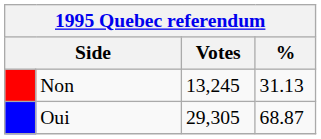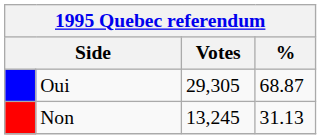 <table class="wikitable" style="font-size: 95%; clear:both">
 <tr style="background-color:#E9E9E9">
 <th colspan=4><a href='#'>1995 Quebec referendum</a></th>
 </tr>
 <tr style="background-color:#E9E9E9">
 <th colspan=2 style="width: 130px">Side</th>
 <th style="width: 50px">Votes</th>
 <th style="width: 40px">%</th>
 </tr>
 <tr>
+<td bgcolor="blue"></td>
+<td>Oui</td>
+<td>29,305</td>
+<td>68.87</td>
+</tr>
+<tr>
 <td bgcolor="red"></td>
 <td>Non</td>
 <td>13,245</td>
 <td>31.13</td>
 </tr>
 <tr>
-<td bgcolor="blue"></td>
-<td>Oui</td>
-<td>29,305</td>
-<td>68.87</td>
-</tr>
-<tr>
 </tr>
 </table>
